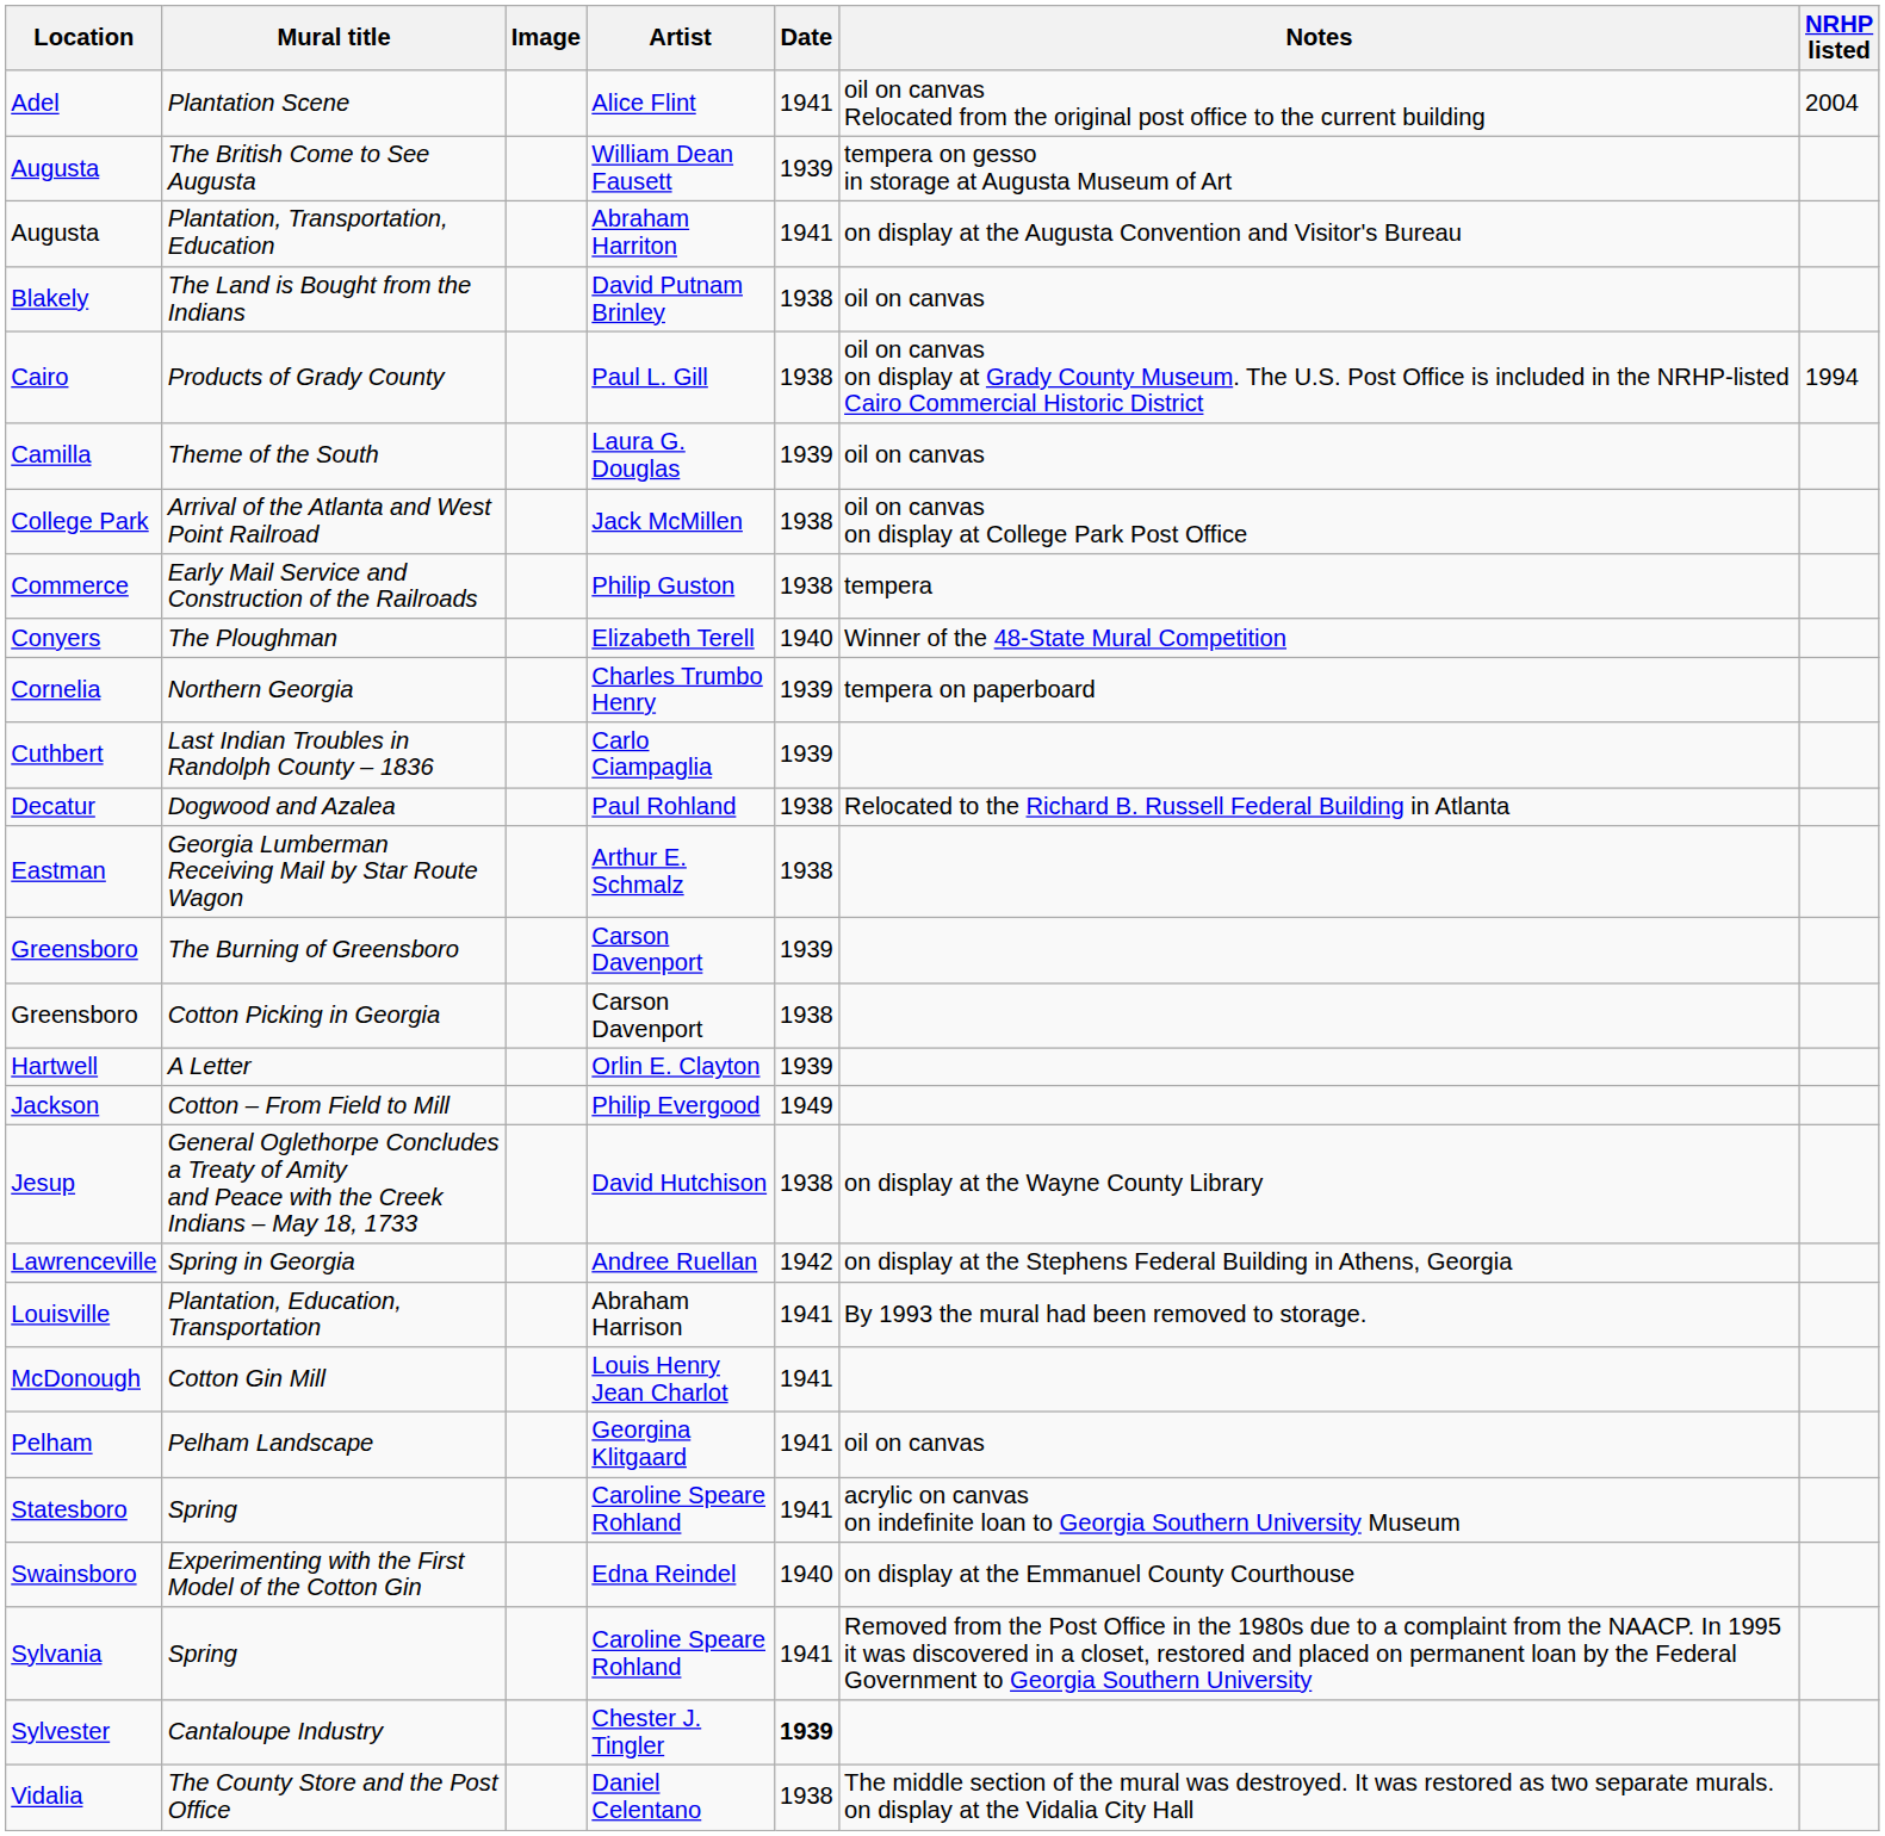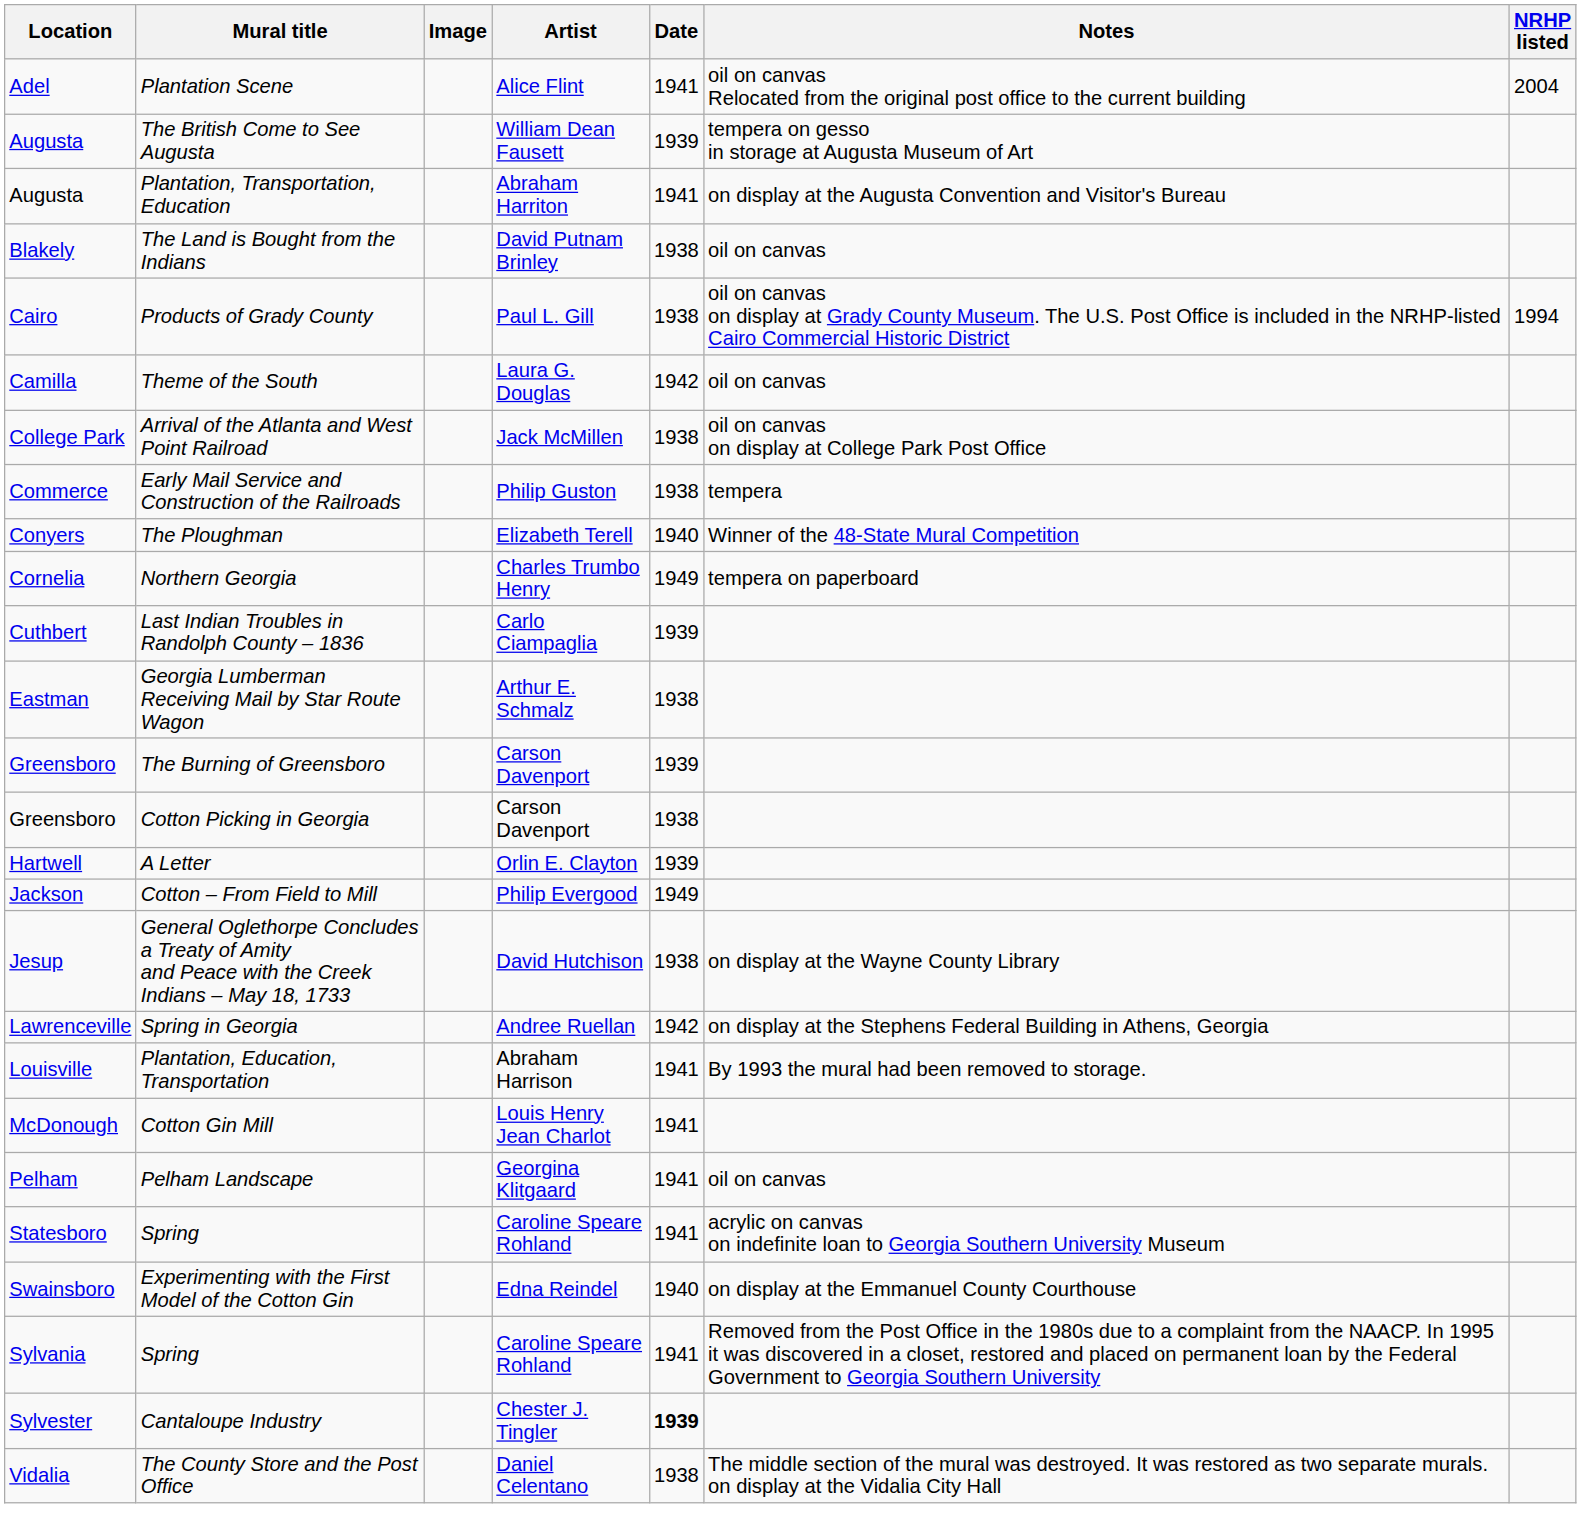 <table class="wikitable sortable">
 <tr>
 <th>Location</th>
 <th>Mural title</th>
 <th>Image</th>
 <th>Artist</th>
 <th>Date</th>
 <th>Notes</th>
 <th><a href='#'>NRHP</a><br>listed</th>
 </tr>
 <tr>
 <td><a href='#'>Adel</a></td>
 <td><em>Plantation Scene</em></td>
 <td></td>
 <td><a href='#'>Alice Flint</a></td>
 <td>1941</td>
 <td>oil on canvas<br>Relocated from the original post office to the current building</td>
 <td>2004</td>
 </tr>
 <tr>
 <td><a href='#'>Augusta</a></td>
 <td><em>The British Come to See Augusta</em></td>
 <td></td>
 <td><a href='#'>William Dean Fausett</a></td>
 <td>1939</td>
 <td>tempera on gesso<br>in storage at Augusta Museum of Art</td>
 <td></td>
 </tr>
 <tr>
 <td>Augusta</td>
 <td><em>Plantation, Transportation, Education</em></td>
 <td></td>
 <td><a href='#'>Abraham Harriton</a></td>
 <td>1941</td>
 <td>on display at the Augusta Convention and Visitor's Bureau</td>
 <td></td>
 </tr>
 <tr>
 <td><a href='#'>Blakely</a></td>
 <td><em>The Land is Bought from the Indians</em></td>
 <td></td>
 <td><a href='#'>David Putnam Brinley</a></td>
 <td>1938</td>
 <td>oil on canvas</td>
 <td></td>
 </tr>
 <tr>
 <td><a href='#'>Cairo</a></td>
 <td><em>Products of Grady County</em></td>
 <td></td>
 <td><a href='#'>Paul L. Gill</a></td>
 <td>1938</td>
 <td>oil on canvas<br>on display at <a href='#'>Grady County Museum</a>.  The U.S. Post Office is included in the NRHP-listed <a href='#'>Cairo Commercial Historic District</a></td>
 <td>1994</td>
 </tr>
 <tr>
 <td><a href='#'>Camilla</a></td>
 <td><em>Theme of the South</em></td>
 <td></td>
 <td><a href='#'>Laura G. Douglas</a></td>
-<td>1939</td>
+<td>1942</td>
 <td>oil on canvas</td>
 <td></td>
 </tr>
 <tr>
 <td><a href='#'>College Park</a></td>
 <td><em>Arrival of the Atlanta and West Point Railroad</em></td>
 <td></td>
 <td><a href='#'>Jack McMillen</a></td>
 <td>1938</td>
 <td>oil on canvas<br>on display at College Park Post Office</td>
 <td></td>
 </tr>
 <tr>
 <td><a href='#'>Commerce</a></td>
 <td><em>Early Mail Service and Construction of the Railroads</em></td>
 <td></td>
 <td><a href='#'>Philip Guston</a></td>
 <td>1938</td>
 <td>tempera</td>
 <td></td>
 </tr>
 <tr>
 <td><a href='#'>Conyers</a></td>
 <td><em>The Ploughman</em></td>
 <td></td>
 <td><a href='#'>Elizabeth Terell</a></td>
 <td>1940</td>
 <td>Winner of the <a href='#'>48-State Mural Competition</a></td>
 <td></td>
 </tr>
 <tr>
 <td><a href='#'>Cornelia</a></td>
 <td><em>Northern Georgia</em></td>
 <td></td>
 <td><a href='#'>Charles Trumbo Henry</a></td>
-<td>1939</td>
+<td>1949</td>
 <td>tempera on paperboard</td>
 <td></td>
 </tr>
 <tr>
 <td><a href='#'>Cuthbert</a></td>
 <td><em>Last Indian Troubles in Randolph County – 1836</em></td>
 <td></td>
 <td><a href='#'>Carlo Ciampaglia</a></td>
 <td>1939</td>
 <td></td>
-<td></td>
-</tr>
-<tr>
-<td><a href='#'>Decatur</a></td>
-<td><em>Dogwood and Azalea</em></td>
-<td></td>
-<td><a href='#'>Paul Rohland</a></td>
-<td>1938</td>
-<td>Relocated to the <a href='#'>Richard B. Russell Federal Building</a> in Atlanta</td>
 <td></td>
 </tr>
 <tr>
 <td><a href='#'>Eastman</a></td>
 <td><em>Georgia Lumberman Receiving Mail by Star Route Wagon</em></td>
 <td></td>
 <td><a href='#'>Arthur E. Schmalz</a></td>
 <td>1938</td>
 <td></td>
 <td></td>
 </tr>
 <tr>
 <td><a href='#'>Greensboro</a></td>
 <td><em>The Burning of Greensboro</em></td>
 <td></td>
 <td><a href='#'>Carson Davenport</a></td>
 <td>1939</td>
 <td></td>
 <td></td>
 </tr>
 <tr>
 <td>Greensboro</td>
 <td><em>Cotton Picking in Georgia</em></td>
 <td></td>
 <td>Carson Davenport</td>
 <td>1938</td>
 <td></td>
 <td></td>
 </tr>
 <tr>
 <td><a href='#'>Hartwell</a></td>
 <td><em>A Letter</em></td>
 <td></td>
 <td><a href='#'>Orlin E. Clayton</a></td>
 <td>1939</td>
 <td></td>
 <td></td>
 </tr>
 <tr>
 <td><a href='#'>Jackson</a></td>
 <td><em>Cotton – From Field to Mill</em></td>
 <td></td>
 <td><a href='#'>Philip Evergood</a></td>
 <td>1949</td>
 <td></td>
 <td></td>
 </tr>
 <tr>
 <td><a href='#'>Jesup</a></td>
 <td><em>General Oglethorpe Concludes a Treaty of Amity <br> and Peace with the Creek Indians – May 18, 1733</em></td>
 <td></td>
 <td><a href='#'>David Hutchison</a></td>
 <td>1938</td>
 <td>on display at the Wayne County Library</td>
 <td></td>
 </tr>
 <tr>
 <td><a href='#'>Lawrenceville</a></td>
 <td><em>Spring in Georgia</em></td>
 <td></td>
 <td><a href='#'>Andree Ruellan</a></td>
 <td>1942</td>
 <td>on display at the Stephens Federal Building in Athens, Georgia</td>
 <td></td>
 </tr>
 <tr>
 <td><a href='#'>Louisville</a></td>
 <td><em>Plantation, Education, Transportation</em></td>
 <td></td>
 <td>Abraham Harrison</td>
 <td>1941</td>
 <td>By 1993 the mural had been removed to storage.</td>
 <td></td>
 </tr>
 <tr>
 <td><a href='#'>McDonough</a></td>
 <td><em>Cotton Gin Mill</em></td>
 <td></td>
 <td><a href='#'>Louis Henry Jean Charlot</a></td>
 <td>1941</td>
 <td></td>
 <td></td>
 </tr>
 <tr>
 <td><a href='#'>Pelham</a></td>
 <td><em>Pelham Landscape</em></td>
 <td></td>
 <td><a href='#'>Georgina Klitgaard</a></td>
 <td>1941</td>
 <td>oil on canvas</td>
 <td></td>
 </tr>
 <tr>
 <td><a href='#'>Statesboro</a></td>
 <td><em>Spring</em></td>
 <td></td>
 <td><a href='#'>Caroline Speare Rohland</a></td>
 <td>1941</td>
 <td>acrylic on canvas <br> on indefinite loan to <a href='#'>Georgia Southern University</a> Museum</td>
 <td></td>
 </tr>
 <tr>
 <td><a href='#'>Swainsboro</a></td>
 <td><em>Experimenting with the First Model of the Cotton Gin</em></td>
 <td></td>
 <td><a href='#'>Edna Reindel</a></td>
 <td>1940</td>
 <td>on display at the Emmanuel County Courthouse</td>
 <td></td>
 </tr>
 <tr>
 <td><a href='#'>Sylvania</a></td>
 <td><em>Spring</em></td>
 <td></td>
 <td><a href='#'>Caroline Speare Rohland</a></td>
 <td>1941</td>
 <td>Removed from the Post Office in the 1980s due to a complaint from the NAACP. In 1995 it was discovered in a closet, restored and placed on permanent loan by the Federal Government to <a href='#'>Georgia Southern University</a></td>
 <td></td>
 </tr>
 <tr>
 <td><a href='#'>Sylvester</a></td>
 <td><em>Cantaloupe Industry</em></td>
 <td></td>
 <td><a href='#'>Chester J. Tingler</a></td>
 <td><strong>1939</strong></td>
 <td></td>
 <td></td>
 </tr>
 <tr>
 <td><a href='#'>Vidalia</a></td>
 <td><em>The County Store and the Post Office</em></td>
 <td></td>
 <td><a href='#'>Daniel Celentano</a></td>
 <td>1938</td>
 <td>The middle section of the mural was destroyed. It was restored as two separate murals.<br>on display at the Vidalia City Hall</td>
 <td></td>
 </tr>
 </table>
